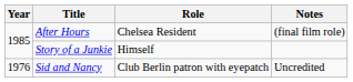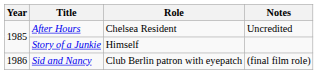 <table class="wikitable">
 <tr>
 <th>Year</th>
 <th>Title</th>
 <th>Role</th>
 <th>Notes</th>
 </tr>
 <tr>
 <td rowspan="2">1985</td>
 <td><em><a href='#'>After Hours</a></em></td>
 <td>Chelsea Resident</td>
-<td>(final film role)</td>
+<td>Uncredited</td>
 </tr>
 <tr>
 <td><em><a href='#'>Story of a Junkie</a></em></td>
 <td>Himself</td>
 <td></td>
 </tr>
 <tr>
-<td>1976</td>
+<td>1986</td>
 <td><em><a href='#'>Sid and Nancy</a></em></td>
 <td>Club Berlin patron with eyepatch</td>
-<td>Uncredited</td>
+<td>(final film role)</td>
 </tr>
 </table>
